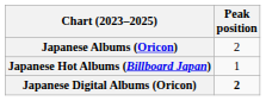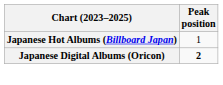 <table class="wikitable sortable plainrowheaders" style="text-align:center;">
 <tr>
 <th scope="col">Chart (2023–2025)</th>
 <th scope="col">Peak<br>position</th>
-</tr>
-<tr>
-<th scope="row">Japanese Albums (<a href='#'>Oricon</a>)</th>
-<td>2</td>
 </tr>
 <tr>
 <th scope="row">Japanese Hot Albums (<em><a href='#'>Billboard Japan</a></em>)</th>
 <td>1</td>
 </tr>
 <tr>
 <th scope="row">Japanese Digital Albums (Oricon)</th>
 <td><strong>2</strong></td>
 </tr>
 </table>
